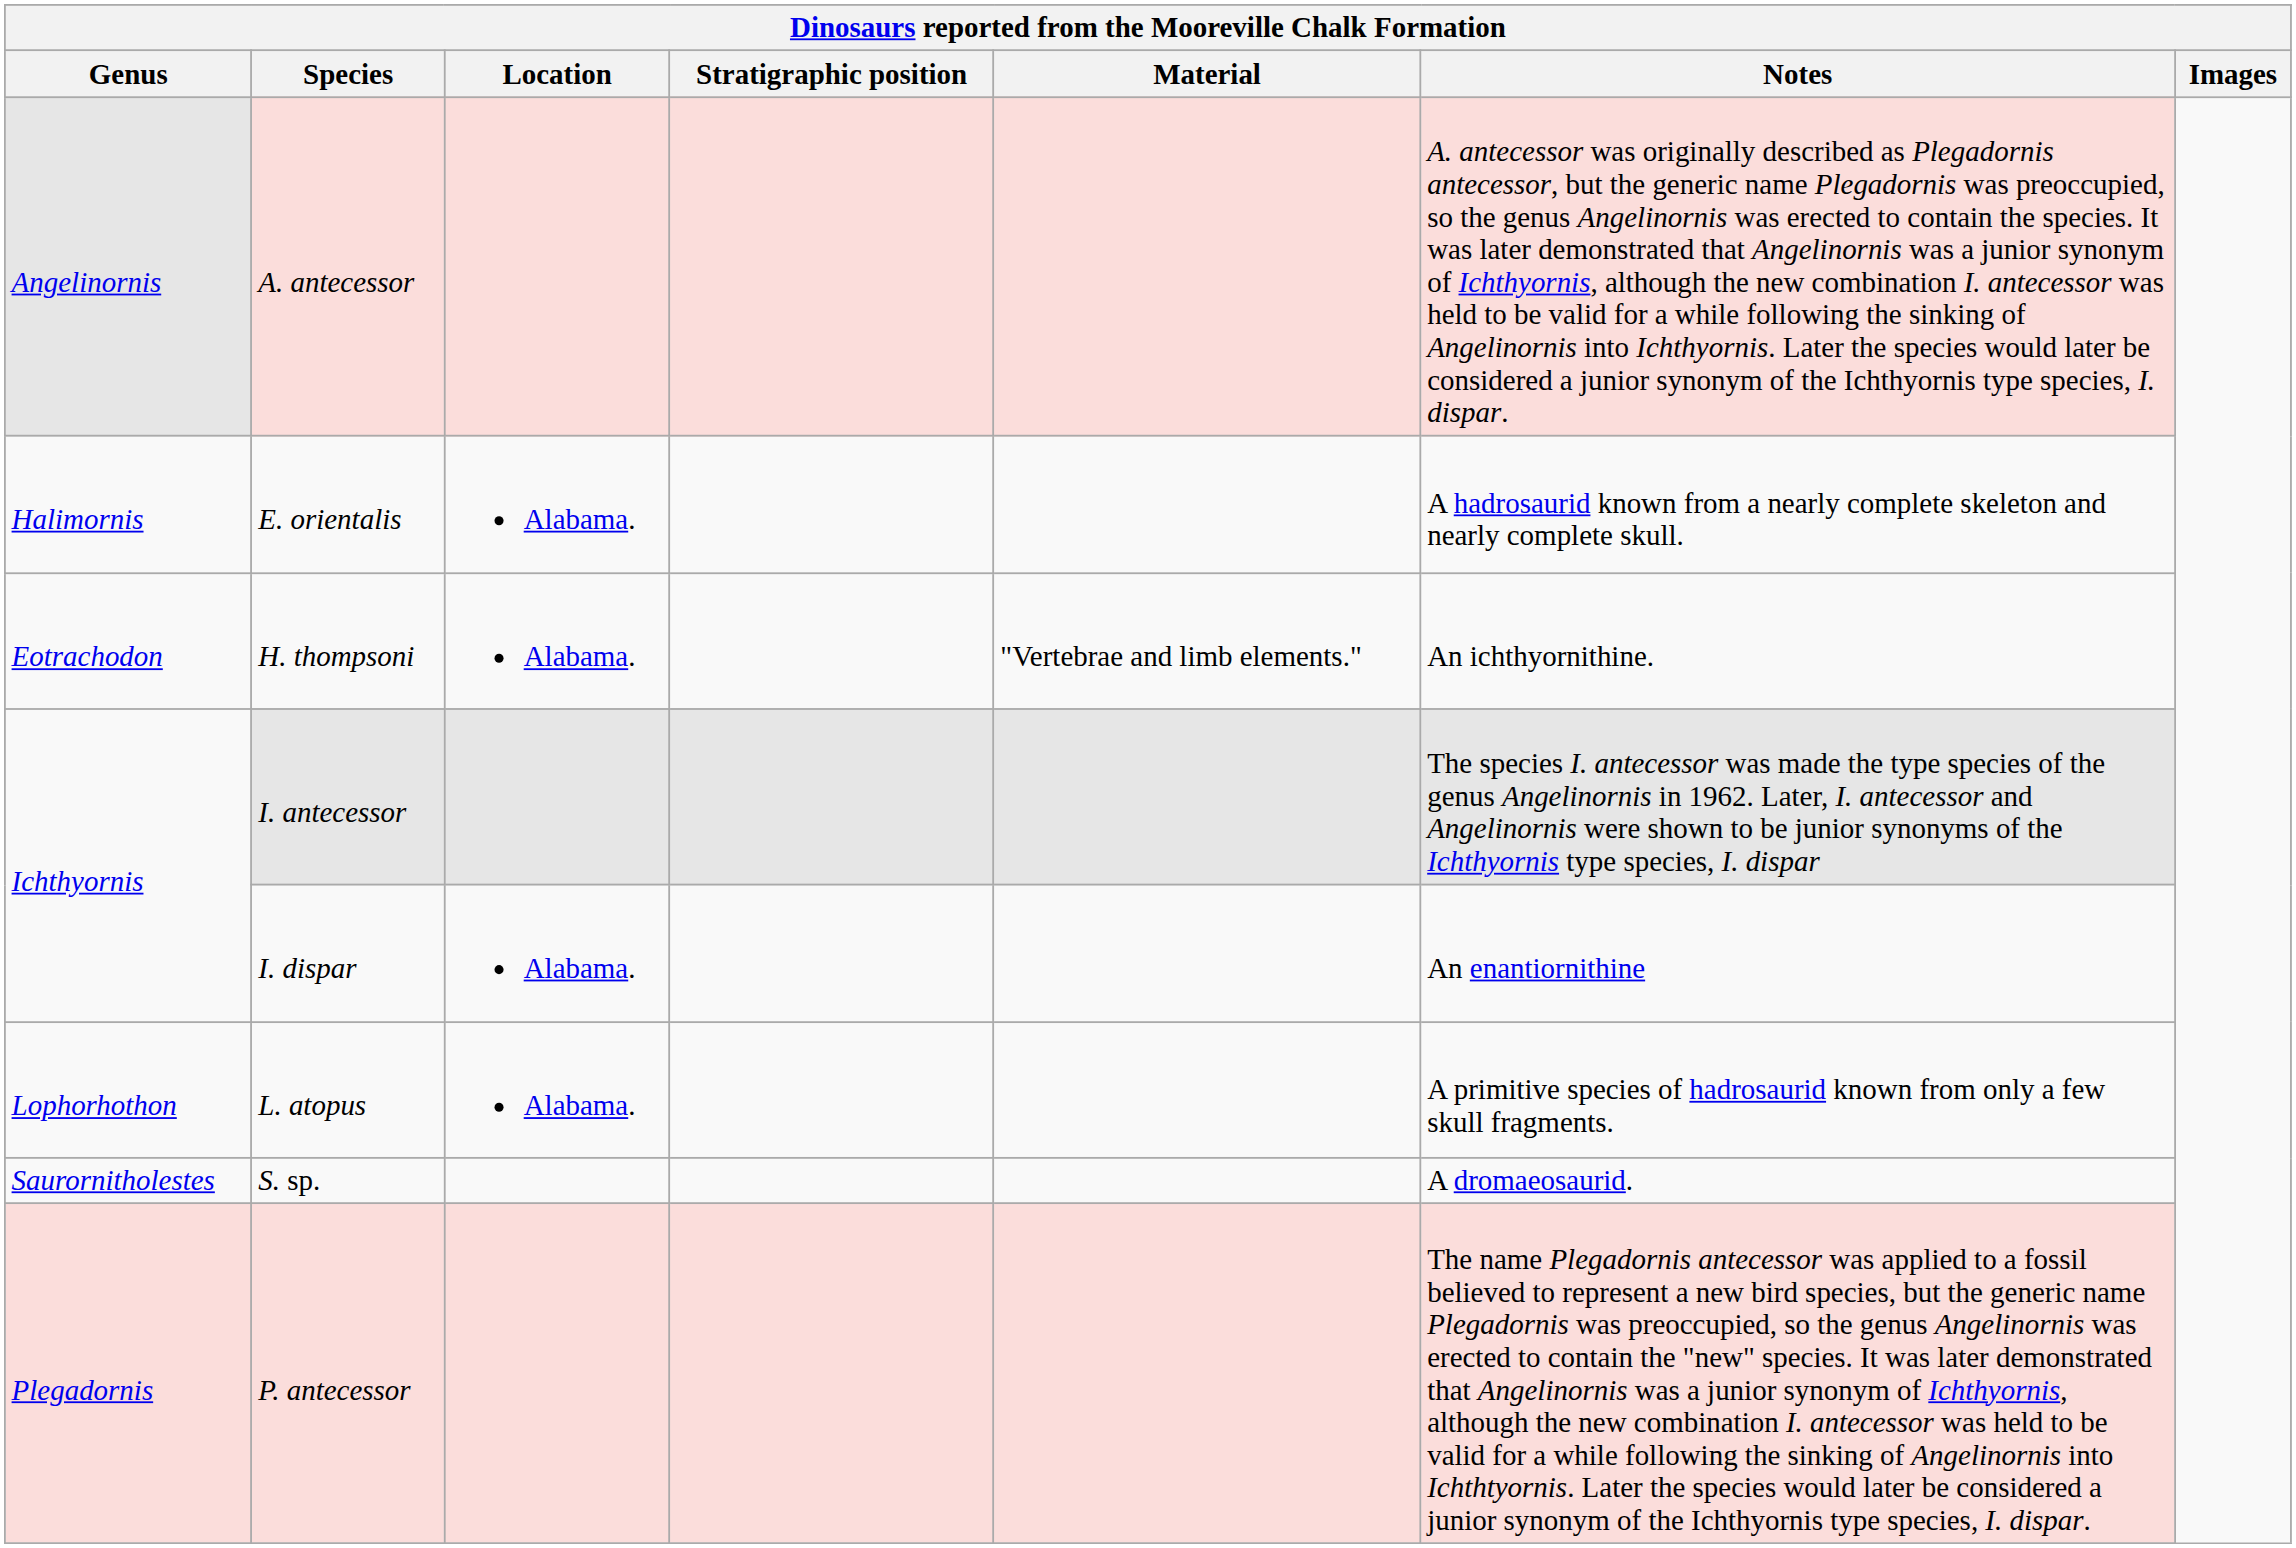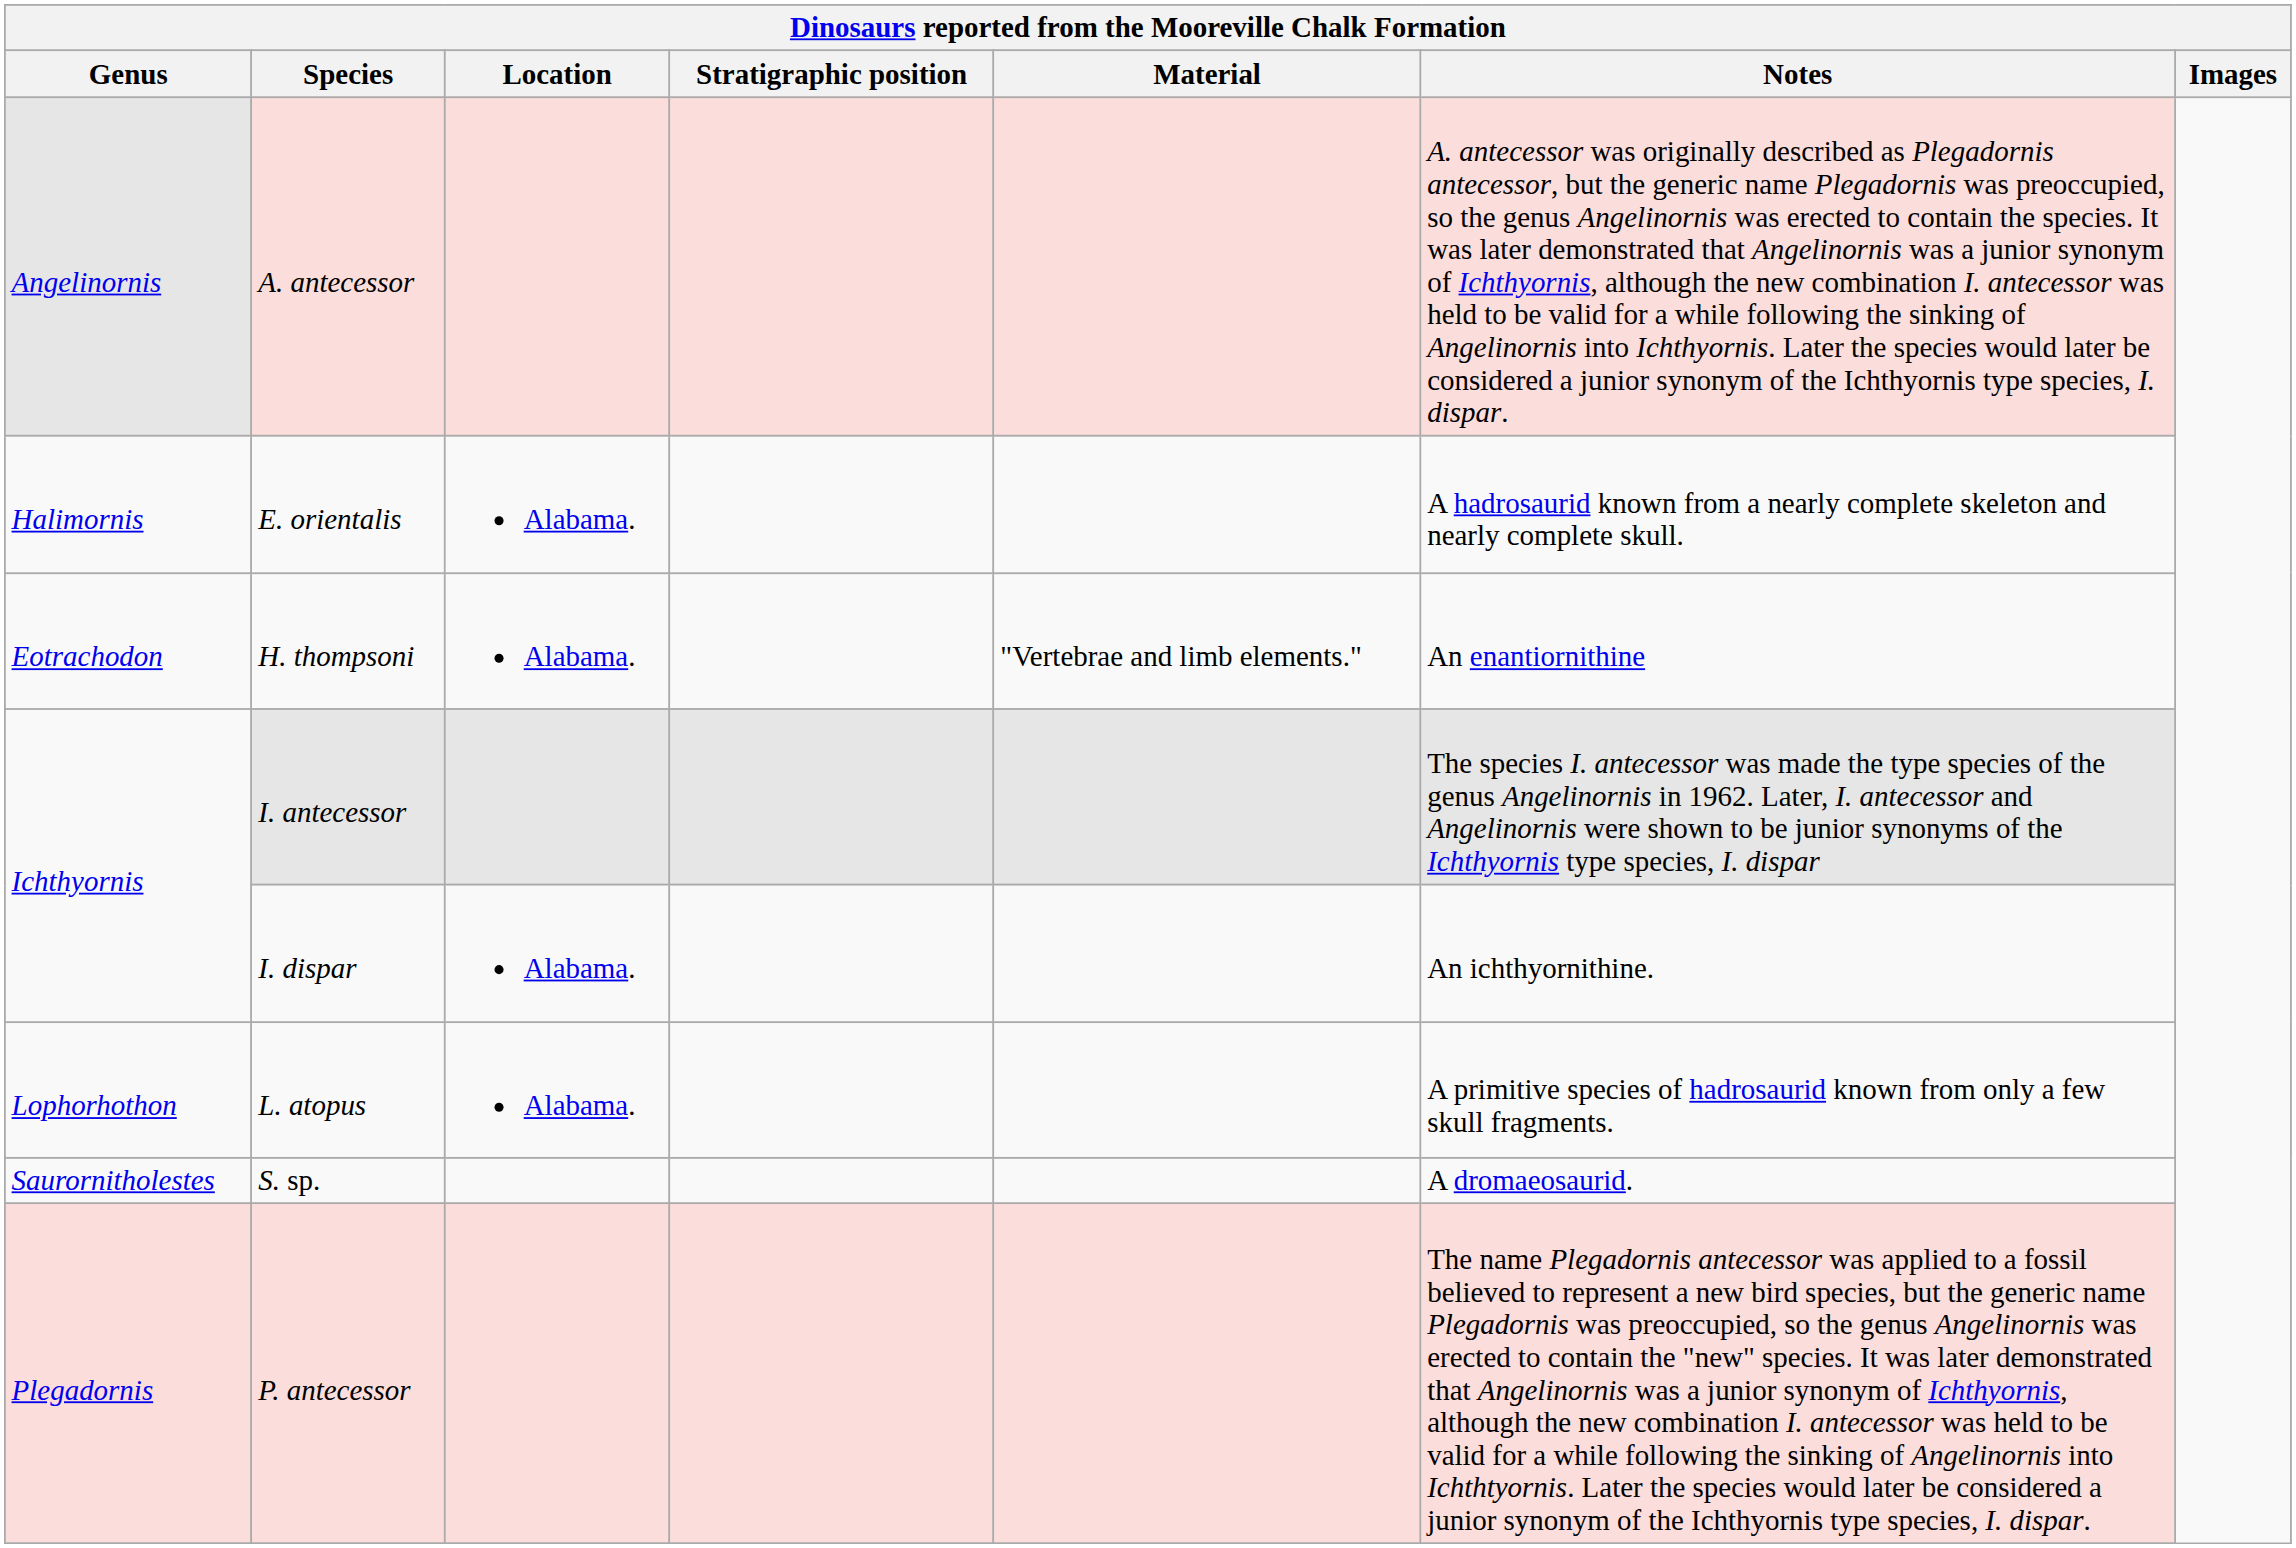 <table class="wikitable" align="center" width="100%">
 <tr>
 <th colspan="7" align="center"><strong><a href='#'>Dinosaurs</a> reported from the Mooreville Chalk Formation</strong></th>
 </tr>
 <tr>
 <th>Genus</th>
 <th>Species</th>
 <th>Location</th>
 <th>Stratigraphic position</th>
 <th>Material</th>
 <th width="33%">Notes</th>
 <th>Images</th>
 </tr>
 <tr>
 <td style="background:#E6E6E6;"><br><em><a href='#'>Angelinornis</a></em></td>
 <td style="background:#fbdddb;"><br><em>A. antecessor</em></td>
 <td style="background:#fbdddb;"></td>
 <td style="background:#fbdddb;"></td>
 <td style="background:#fbdddb;"></td>
 <td style="background:#fbdddb;"><br><em>A. antecessor</em> was originally described as <em>Plegadornis antecessor</em>, but the generic name <em>Plegadornis</em> was preoccupied, so the genus <em>Angelinornis</em> was erected to contain the species. It was later demonstrated that <em>Angelinornis</em> was a junior synonym of <em><a href='#'>Ichthyornis</a></em>, although the new combination <em>I. antecessor</em> was held to be valid for a while following the sinking of <em>Angelinornis</em> into <em>Ichthyornis</em>. Later the species would later be considered a junior synonym of the Ichthyornis type species, <em>I. dispar</em>.</td>
 <td rowspan="100"><br><br></td>
 </tr>
 <tr>
 <td><br><em><a href='#'>Halimornis</a></em></td>
 <td><br><em>E. orientalis</em></td>
 <td><br><ul><li><a href='#'>Alabama</a>.</li></ul></td>
 <td></td>
 <td></td>
 <td><br>A <a href='#'>hadrosaurid</a> known from a nearly complete skeleton and nearly complete skull.</td>
 </tr>
 <tr>
 <td><br><em><a href='#'>Eotrachodon</a></em></td>
 <td><br><em>H. thompsoni</em></td>
 <td><br><ul><li><a href='#'>Alabama</a>.</li></ul></td>
 <td></td>
 <td><br>"Vertebrae and limb elements."</td>
-<td><br>An ichthyornithine.</td>
+<td><br>An <a href='#'>enantiornithine</a></td>
 </tr>
 <tr>
 <td rowspan="2"><br><em><a href='#'>Ichthyornis</a></em></td>
 <td style="background:#E6E6E6;"><br><em>I. antecessor</em></td>
 <td style="background:#E6E6E6;"></td>
 <td style="background:#E6E6E6;"></td>
 <td style="background:#E6E6E6;"></td>
 <td style="background:#E6E6E6;"><br>The species <em>I. antecessor</em> was made the type species of the genus <em>Angelinornis</em> in 1962. Later, <em>I. antecessor</em> and <em>Angelinornis</em> were shown to be junior synonyms of the <em><a href='#'>Ichthyornis</a></em> type species, <em>I. dispar</em></td>
 </tr>
 <tr>
 <td><br><em>I. dispar</em></td>
 <td><br><ul><li><a href='#'>Alabama</a>.</li></ul></td>
 <td></td>
 <td></td>
-<td><br>An <a href='#'>enantiornithine</a></td>
+<td><br>An ichthyornithine.</td>
 </tr>
 <tr>
 <td><br><em><a href='#'>Lophorhothon</a></em></td>
 <td><br><em>L. atopus</em></td>
 <td><br><ul><li><a href='#'>Alabama</a>.</li></ul></td>
 <td></td>
 <td></td>
 <td><br>A primitive species of <a href='#'>hadrosaurid</a> known from only a few skull fragments.</td>
 </tr>
 <tr>
 <td><em><a href='#'>Saurornitholestes</a></em></td>
 <td><em>S.</em> sp.</td>
 <td></td>
 <td></td>
 <td></td>
 <td>A <a href='#'>dromaeosaurid</a>.</td>
 </tr>
 <tr>
 <td style="background:#fbdddb;"><br><em><a href='#'>Plegadornis</a></em></td>
 <td style="background:#fbdddb;"><br><em>P. antecessor</em></td>
 <td style="background:#fbdddb;"></td>
 <td style="background:#fbdddb;"></td>
 <td style="background:#fbdddb;"></td>
 <td style="background:#fbdddb;"><br>The name <em>Plegadornis antecessor</em> was applied to a fossil believed to represent a new bird species, but the generic name <em>Plegadornis</em> was preoccupied, so the genus <em>Angelinornis</em> was erected to contain the "new" species. It was later demonstrated that <em>Angelinornis</em> was a junior synonym of <em><a href='#'>Ichthyornis</a></em>, although the new combination <em>I. antecessor</em> was held to be valid for a while following the sinking of <em>Angelinornis</em> into <em>Ichthtyornis</em>. Later the species would later be considered a junior synonym of the Ichthyornis type species, <em>I. dispar</em>.</td>
 </tr>
 <tr>
 </tr>
 </table>
